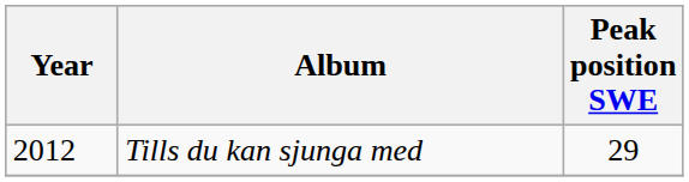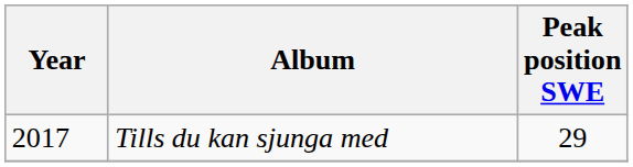 <table class="wikitable">
 <tr>
 <th width="50">Year</th>
 <th width="220">Album</th>
 <th>Peak<br>position<br><a href='#'>SWE</a><br></th>
 </tr>
 <tr>
-<td align="left">2012</td>
+<td align="left">2017</td>
 <td align="left"><em>Tills du kan sjunga med</em></td>
 <td align="center">29</td>
 </tr>
 <tr>
 </tr>
 </table>
